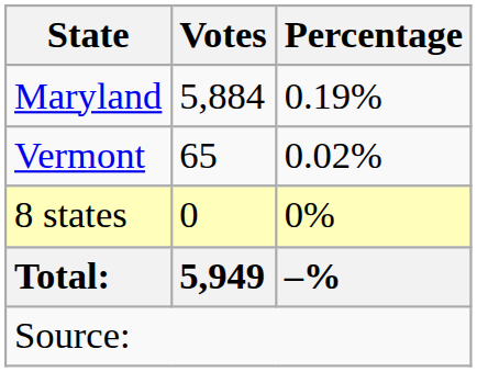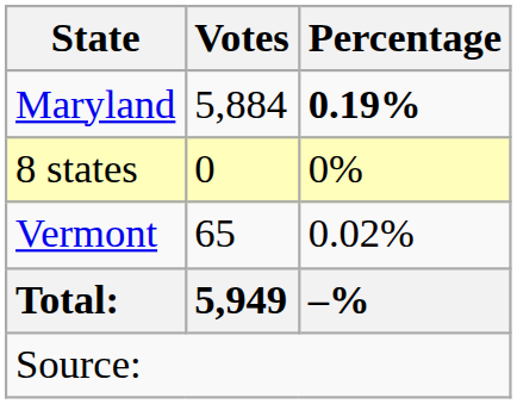 <table class="wikitable mw-collapsible mw-collapsed sortable tpl-blanktable">
 <tr>
 <th>State</th>
 <th>Votes</th>
 <th>Percentage</th>
 </tr>
 <tr>
 <td><a href='#'>Maryland</a></td>
 <td>5,884</td>
-<td>0.19%</td>
+<td><strong>0.19%</strong></td>
+</tr>
+<tr style="background:#FFFFBB">
+<td>8 states</td>
+<td>0</td>
+<td>0%</td>
 </tr>
 <tr>
 <td><a href='#'>Vermont</a></td>
 <td>65</td>
 <td>0.02%</td>
-</tr>
-<tr style="background:#FFFFBB">
-<td>8 states</td>
-<td>0</td>
-<td>0%</td>
 </tr>
 <tr>
 <th style="text-align:left;">Total:</th>
 <th style="text-align:left;">5,949</th>
 <th style="text-align:left;">–%</th>
 </tr>
 <tr>
 <td colspan="3" style="text-align:left;">Source: </td>
 </tr>
 </table>
